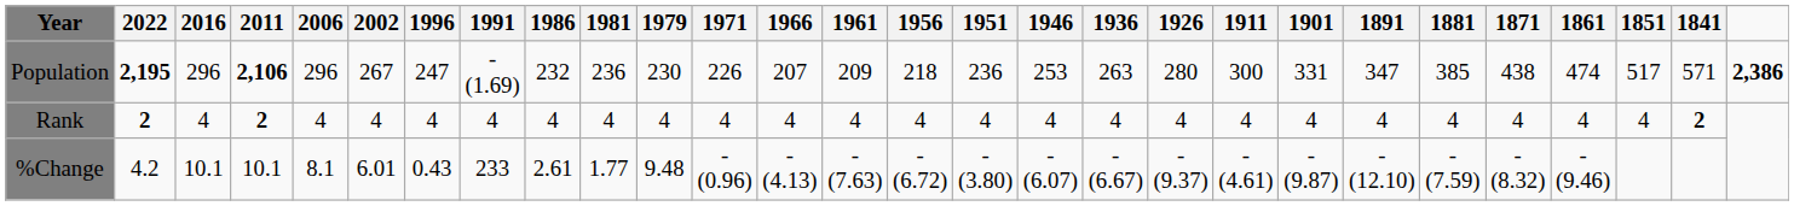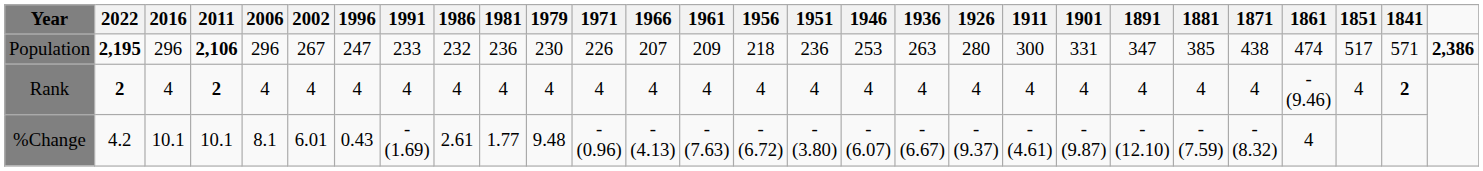 <table class="wikitable">
 <tr>
 <th style="background:grey;">Year</th>
 <th>2022</th>
 <th>2016</th>
 <th>2011</th>
 <th>2006</th>
 <th>2002</th>
 <th>1996</th>
 <th>1991</th>
 <th>1986</th>
 <th>1981</th>
 <th>1979</th>
 <th>1971</th>
 <th>1966</th>
 <th>1961</th>
 <th>1956</th>
 <th>1951</th>
 <th>1946</th>
 <th>1936</th>
 <th>1926</th>
 <th>1911</th>
 <th>1901</th>
 <th>1891</th>
 <th>1881</th>
 <th>1871</th>
 <th>1861</th>
 <th>1851</th>
 <th>1841</th>
 </tr>
 <tr align="center">
 <td style="background:grey;">Population</td>
 <td><strong>2,195</strong></td>
 <td>296</td>
 <td><strong>2,106</strong></td>
 <td>296</td>
 <td>267</td>
 <td>247</td>
-<td>-(1.69)</td>
+<td>233</td>
 <td>232</td>
 <td>236</td>
 <td>230</td>
 <td>226</td>
 <td>207</td>
 <td>209</td>
 <td>218</td>
 <td>236</td>
 <td>253</td>
 <td>263</td>
 <td>280</td>
 <td>300</td>
 <td>331</td>
 <td>347</td>
 <td>385</td>
 <td>438</td>
 <td>474</td>
 <td>517</td>
 <td>571</td>
 <td><strong>2,386</strong></td>
 </tr>
 <tr align="center">
 <td style="background:grey;">Rank</td>
 <td><strong>2</strong></td>
 <td>4</td>
 <td><strong>2</strong></td>
 <td>4</td>
 <td>4</td>
 <td>4</td>
 <td>4</td>
 <td>4</td>
 <td>4</td>
 <td>4</td>
 <td>4</td>
 <td>4</td>
 <td>4</td>
 <td>4</td>
 <td>4</td>
 <td>4</td>
 <td>4</td>
 <td>4</td>
 <td>4</td>
 <td>4</td>
 <td>4</td>
 <td>4</td>
 <td>4</td>
-<td>4</td>
+<td>-(9.46)</td>
 <td>4</td>
 <td><strong>2</strong></td>
 </tr>
 <tr align="center">
 <td style="background:grey;">%Change</td>
 <td>4.2</td>
 <td>10.1</td>
 <td>10.1</td>
 <td>8.1</td>
 <td>6.01</td>
 <td>0.43</td>
-<td>233</td>
+<td>-(1.69)</td>
 <td>2.61</td>
 <td>1.77</td>
 <td>9.48</td>
 <td>-(0.96)</td>
 <td>-(4.13)</td>
 <td>-(7.63)</td>
 <td>-(6.72)</td>
 <td>-(3.80)</td>
 <td>-(6.07)</td>
 <td>-(6.67)</td>
 <td>-(9.37)</td>
 <td>-(4.61)</td>
 <td>-(9.87)</td>
 <td>-(12.10)</td>
 <td>-(7.59)</td>
 <td>-(8.32)</td>
-<td>-(9.46)</td>
+<td>4</td>
 <td></td>
 <td></td>
 </tr>
 </table>
